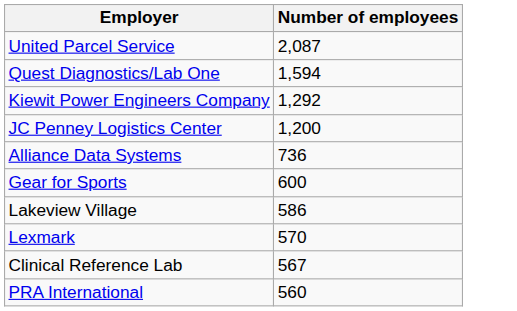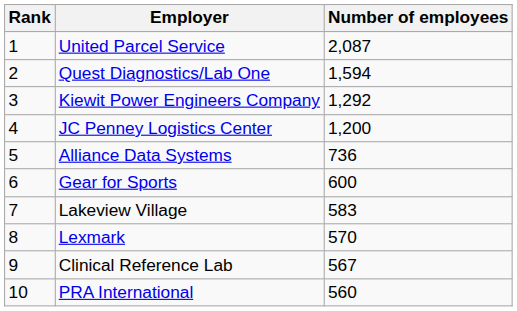 <table class="wikitable">
 <tr>
+<th>Rank</th>
 <th>Employer</th>
 <th>Number of employees</th>
 </tr>
 <tr>
+<td>1</td>
 <td><a href='#'>United Parcel Service</a></td>
 <td>2,087</td>
 </tr>
 <tr>
+<td>2</td>
 <td><a href='#'>Quest Diagnostics/Lab One</a></td>
 <td>1,594</td>
 </tr>
 <tr>
+<td>3</td>
 <td><a href='#'>Kiewit Power Engineers Company</a></td>
 <td>1,292</td>
 </tr>
 <tr>
+<td>4</td>
 <td><a href='#'>JC Penney Logistics Center</a></td>
 <td>1,200</td>
 </tr>
 <tr>
+<td>5</td>
 <td><a href='#'>Alliance Data Systems</a></td>
 <td>736</td>
 </tr>
 <tr>
+<td>6</td>
 <td><a href='#'>Gear for Sports</a></td>
 <td>600</td>
 </tr>
 <tr>
+<td>7</td>
 <td>Lakeview Village</td>
-<td>586</td>
+<td>583</td>
 </tr>
 <tr>
+<td>8</td>
 <td><a href='#'>Lexmark</a></td>
 <td>570</td>
 </tr>
 <tr>
+<td>9</td>
 <td>Clinical Reference Lab</td>
 <td>567</td>
 </tr>
 <tr>
+<td>10</td>
 <td><a href='#'>PRA International</a></td>
 <td>560</td>
 </tr>
 </table>
